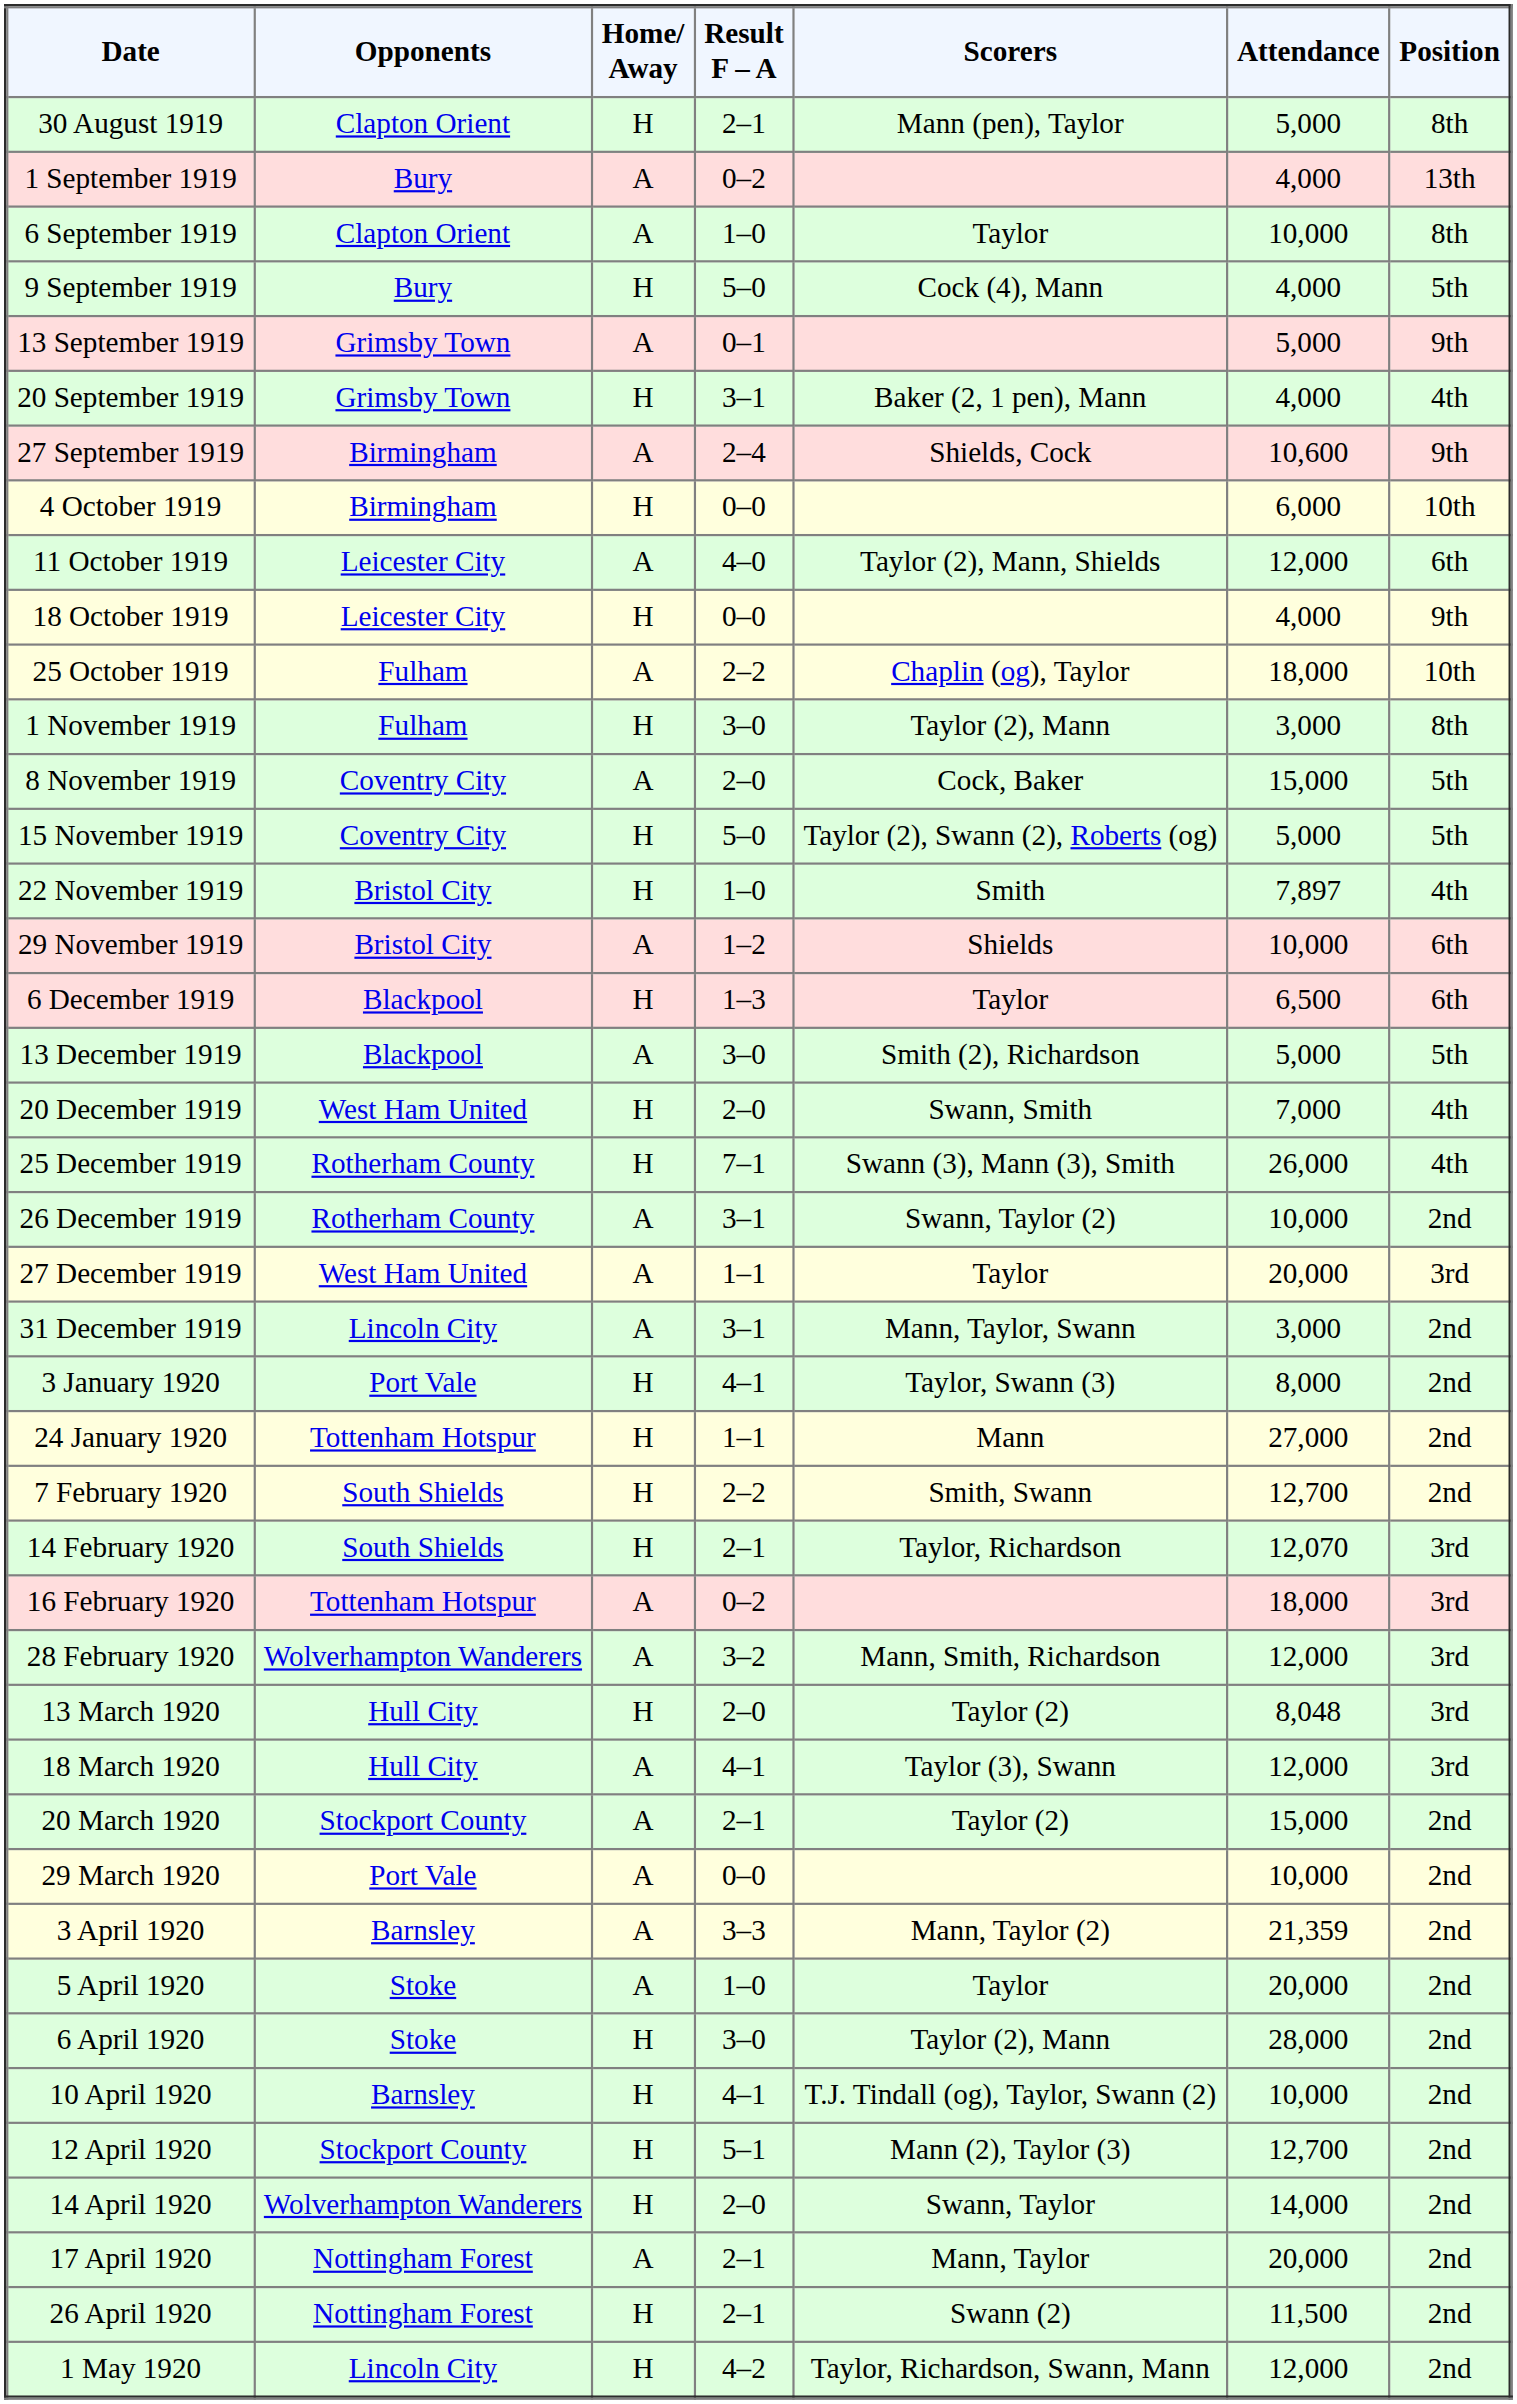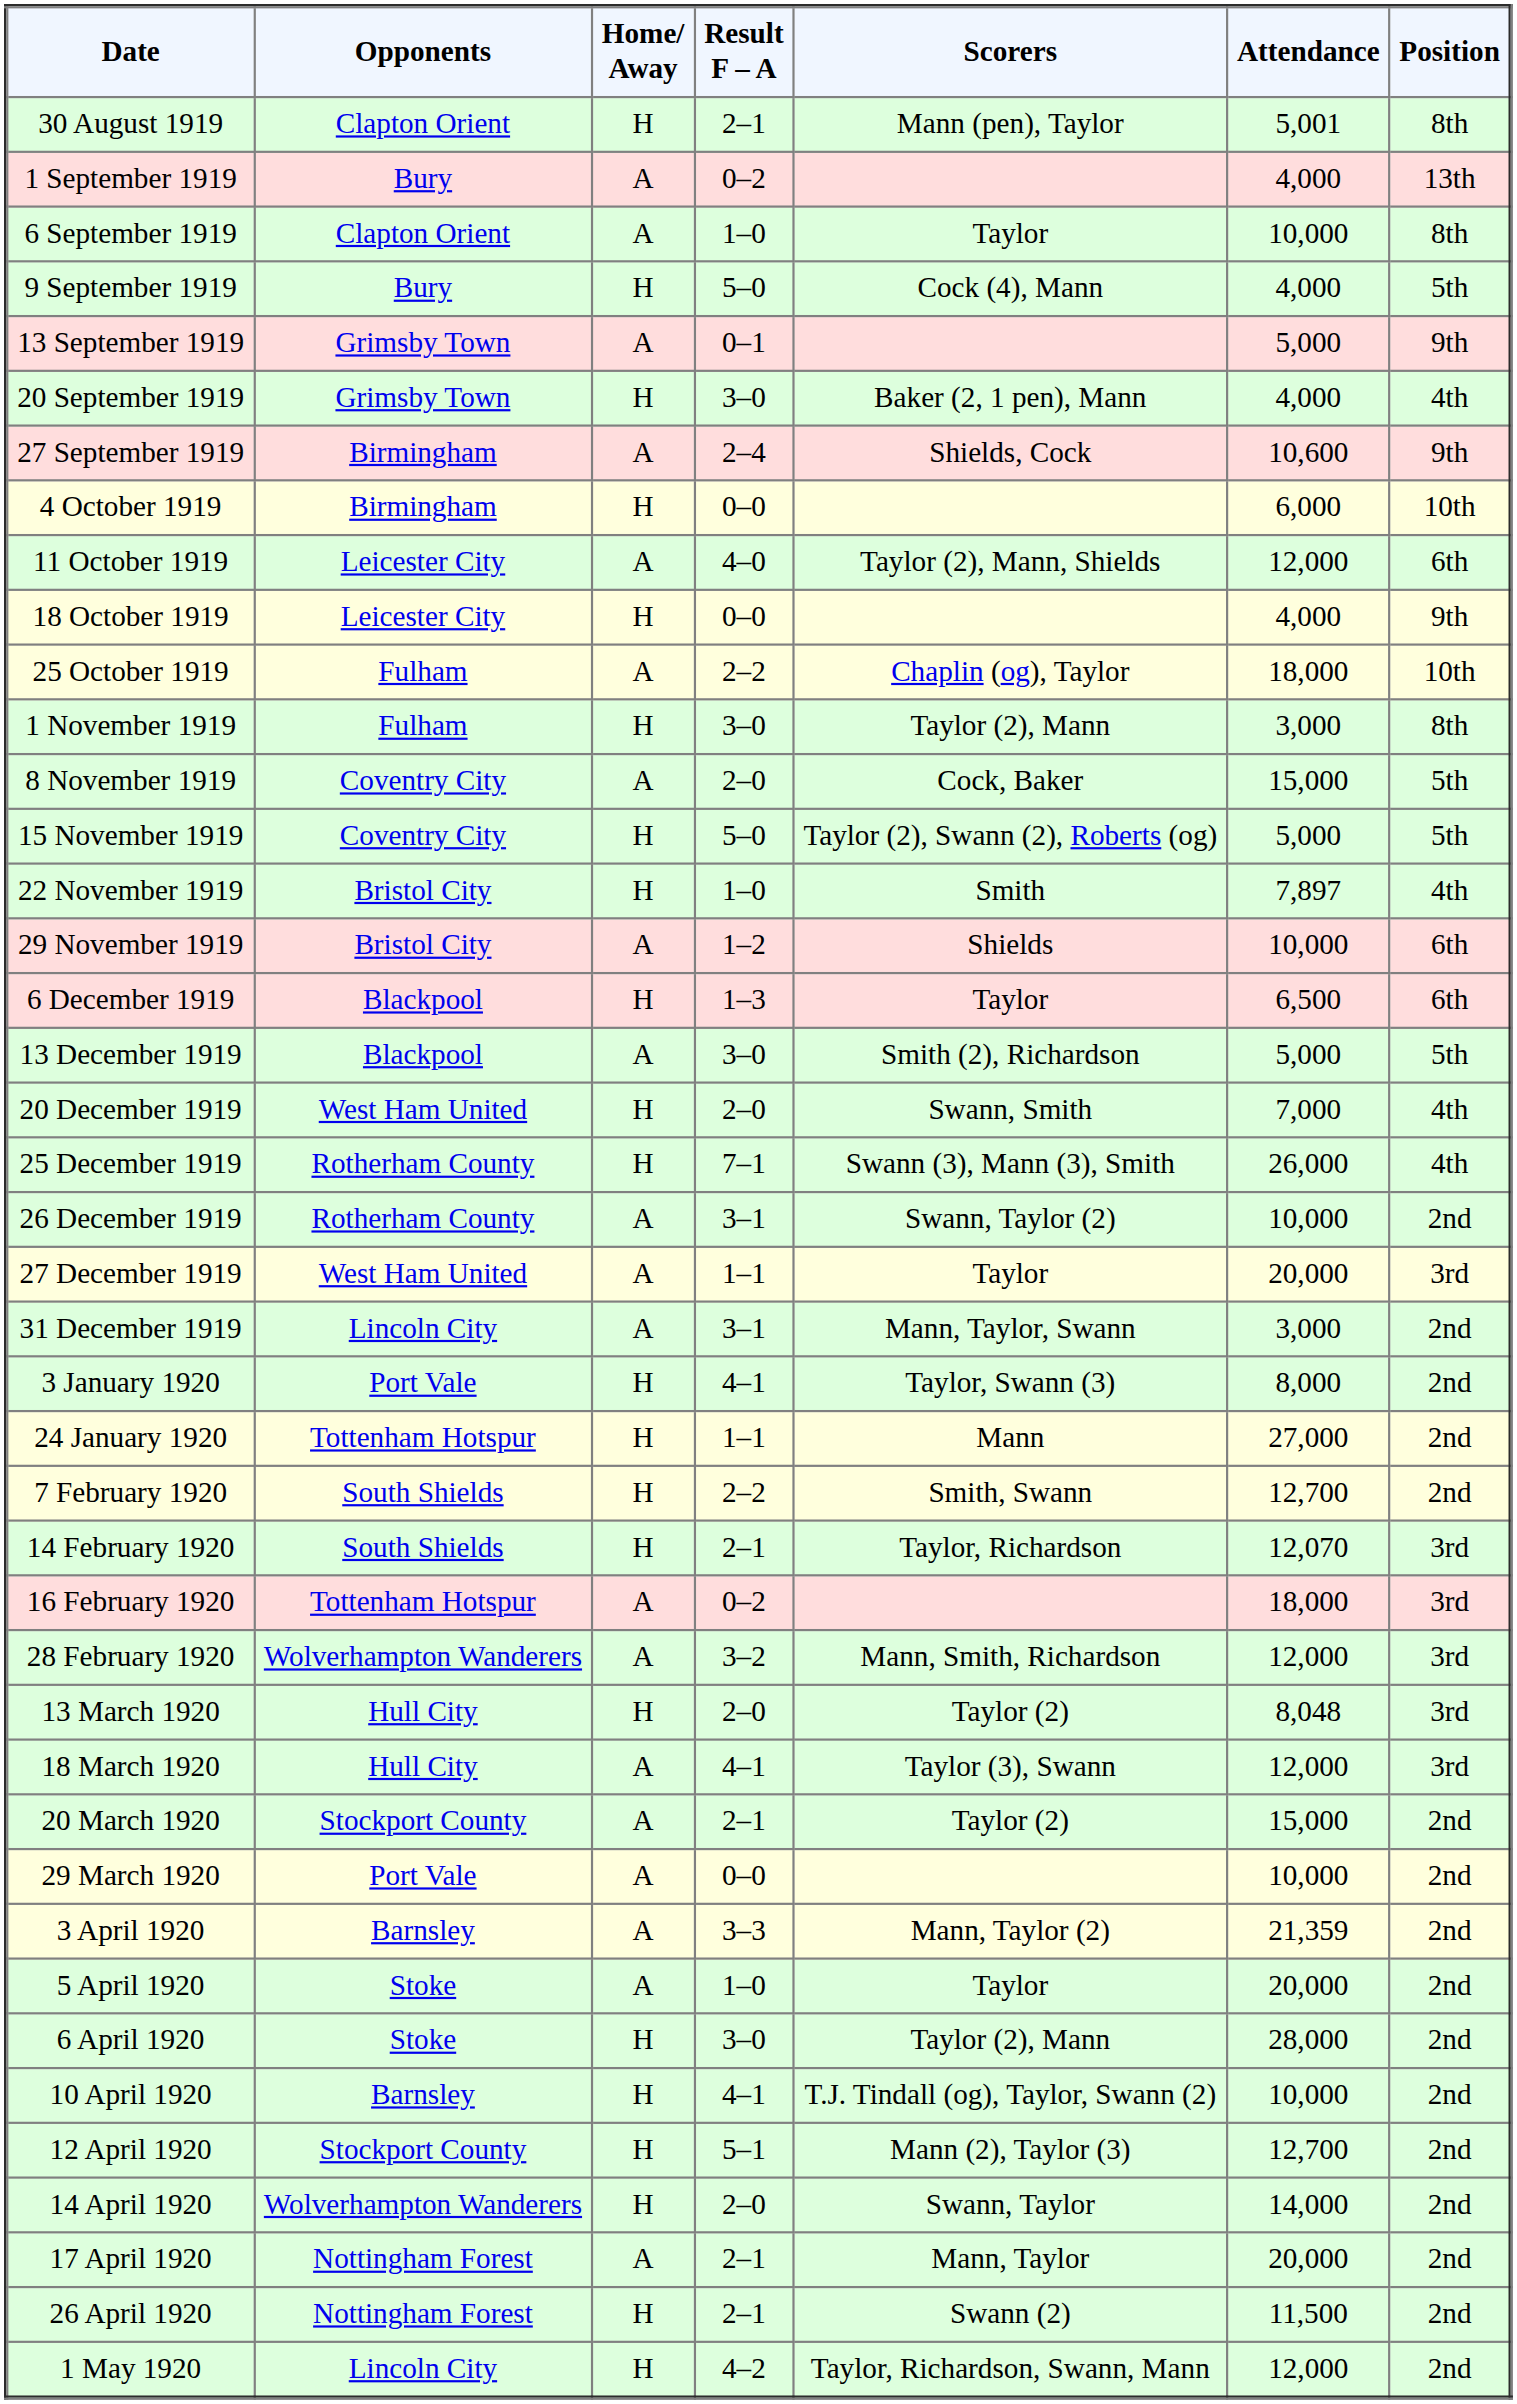 <table border="2" cellpadding="4" style="border-collapse:collapse; text-align:center; font-size:smaller;">
 <tr style="background:#f0f6ff;">
 <th><strong>Date</strong></th>
 <th><strong>Opponents</strong></th>
 <th><strong>Home/<br>Away</strong></th>
 <th><strong>Result<br>F – A</strong></th>
 <th><strong>Scorers</strong></th>
 <th><strong>Attendance</strong></th>
 <th><strong>Position</strong></th>
 </tr>
 <tr style="background:#dfd;">
 <td>30 August 1919</td>
 <td><a href='#'>Clapton Orient</a></td>
 <td>H</td>
 <td>2–1</td>
 <td>Mann (pen), Taylor</td>
-<td>5,000</td>
+<td>5,001</td>
 <td>8th</td>
 </tr>
 <tr style="background:#fdd;">
 <td>1 September 1919</td>
 <td><a href='#'>Bury</a></td>
 <td>A</td>
 <td>0–2</td>
 <td></td>
 <td>4,000</td>
 <td>13th</td>
 </tr>
 <tr style="background:#dfd;">
 <td>6 September 1919</td>
 <td><a href='#'>Clapton Orient</a></td>
 <td>A</td>
 <td>1–0</td>
 <td>Taylor</td>
 <td>10,000</td>
 <td>8th</td>
 </tr>
 <tr style="background:#dfd;">
 <td>9 September 1919</td>
 <td><a href='#'>Bury</a></td>
 <td>H</td>
 <td>5–0</td>
 <td>Cock (4), Mann</td>
 <td>4,000</td>
 <td>5th</td>
 </tr>
 <tr style="background:#fdd;">
 <td>13 September 1919</td>
 <td><a href='#'>Grimsby Town</a></td>
 <td>A</td>
 <td>0–1</td>
 <td></td>
 <td>5,000</td>
 <td>9th</td>
 </tr>
 <tr style="background:#dfd;">
 <td>20 September 1919</td>
 <td><a href='#'>Grimsby Town</a></td>
 <td>H</td>
-<td>3–1</td>
+<td>3–0</td>
 <td>Baker (2, 1 pen), Mann</td>
 <td>4,000</td>
 <td>4th</td>
 </tr>
 <tr style="background:#fdd;">
 <td>27 September 1919</td>
 <td><a href='#'>Birmingham</a></td>
 <td>A</td>
 <td>2–4</td>
 <td>Shields, Cock</td>
 <td>10,600</td>
 <td>9th</td>
 </tr>
 <tr style="background:#ffd;">
 <td>4 October 1919</td>
 <td><a href='#'>Birmingham</a></td>
 <td>H</td>
 <td>0–0</td>
 <td></td>
 <td>6,000</td>
 <td>10th</td>
 </tr>
 <tr style="background:#dfd;">
 <td>11 October 1919</td>
 <td><a href='#'>Leicester City</a></td>
 <td>A</td>
 <td>4–0</td>
 <td>Taylor (2), Mann, Shields</td>
 <td>12,000</td>
 <td>6th</td>
 </tr>
 <tr style="background:#ffd;">
 <td>18 October 1919</td>
 <td><a href='#'>Leicester City</a></td>
 <td>H</td>
 <td>0–0</td>
 <td></td>
 <td>4,000</td>
 <td>9th</td>
 </tr>
 <tr style="background:#ffd;">
 <td>25 October 1919</td>
 <td><a href='#'>Fulham</a></td>
 <td>A</td>
 <td>2–2</td>
 <td><a href='#'>Chaplin</a> (<a href='#'>og</a>), Taylor</td>
 <td>18,000</td>
 <td>10th</td>
 </tr>
 <tr style="background:#dfd;">
 <td>1 November 1919</td>
 <td><a href='#'>Fulham</a></td>
 <td>H</td>
 <td>3–0</td>
 <td>Taylor (2), Mann</td>
 <td>3,000</td>
 <td>8th</td>
 </tr>
 <tr style="background:#dfd;">
 <td>8 November 1919</td>
 <td><a href='#'>Coventry City</a></td>
 <td>A</td>
 <td>2–0</td>
 <td>Cock, Baker</td>
 <td>15,000</td>
 <td>5th</td>
 </tr>
 <tr style="background:#dfd;">
 <td>15 November 1919</td>
 <td><a href='#'>Coventry City</a></td>
 <td>H</td>
 <td>5–0</td>
 <td>Taylor (2), Swann (2), <a href='#'>Roberts</a> (og)</td>
 <td>5,000</td>
 <td>5th</td>
 </tr>
 <tr style="background:#dfd;">
 <td>22 November 1919</td>
 <td><a href='#'>Bristol City</a></td>
 <td>H</td>
 <td>1–0</td>
 <td>Smith</td>
 <td>7,897</td>
 <td>4th</td>
 </tr>
 <tr style="background:#fdd;">
 <td>29 November 1919</td>
 <td><a href='#'>Bristol City</a></td>
 <td>A</td>
 <td>1–2</td>
 <td>Shields</td>
 <td>10,000</td>
 <td>6th</td>
 </tr>
 <tr style="background:#fdd;">
 <td>6 December 1919</td>
 <td><a href='#'>Blackpool</a></td>
 <td>H</td>
 <td>1–3</td>
 <td>Taylor</td>
 <td>6,500</td>
 <td>6th</td>
 </tr>
 <tr style="background:#dfd;">
 <td>13 December 1919</td>
 <td><a href='#'>Blackpool</a></td>
 <td>A</td>
 <td>3–0</td>
 <td>Smith (2), Richardson</td>
 <td>5,000</td>
 <td>5th</td>
 </tr>
 <tr style="background:#dfd;">
 <td>20 December 1919</td>
 <td><a href='#'>West Ham United</a></td>
 <td>H</td>
 <td>2–0</td>
 <td>Swann, Smith</td>
 <td>7,000</td>
 <td>4th</td>
 </tr>
 <tr style="background:#dfd;">
 <td>25 December 1919</td>
 <td><a href='#'>Rotherham County</a></td>
 <td>H</td>
 <td>7–1</td>
 <td>Swann (3), Mann (3), Smith</td>
 <td>26,000</td>
 <td>4th</td>
 </tr>
 <tr style="background:#dfd;">
 <td>26 December 1919</td>
 <td><a href='#'>Rotherham County</a></td>
 <td>A</td>
 <td>3–1</td>
 <td>Swann, Taylor (2)</td>
 <td>10,000</td>
 <td>2nd</td>
 </tr>
 <tr style="background:#ffd;">
 <td>27 December 1919</td>
 <td><a href='#'>West Ham United</a></td>
 <td>A</td>
 <td>1–1</td>
 <td>Taylor</td>
 <td>20,000</td>
 <td>3rd</td>
 </tr>
 <tr style="background:#dfd;">
 <td>31 December 1919</td>
 <td><a href='#'>Lincoln City</a></td>
 <td>A</td>
 <td>3–1</td>
 <td>Mann, Taylor, Swann</td>
 <td>3,000</td>
 <td>2nd</td>
 </tr>
 <tr style="background:#dfd;">
 <td>3 January 1920</td>
 <td><a href='#'>Port Vale</a></td>
 <td>H</td>
 <td>4–1</td>
 <td>Taylor, Swann (3)</td>
 <td>8,000</td>
 <td>2nd</td>
 </tr>
 <tr style="background:#ffd;">
 <td>24 January 1920</td>
 <td><a href='#'>Tottenham Hotspur</a></td>
 <td>H</td>
 <td>1–1</td>
 <td>Mann</td>
 <td>27,000</td>
 <td>2nd</td>
 </tr>
 <tr style="background:#ffd;">
 <td>7 February 1920</td>
 <td><a href='#'>South Shields</a></td>
 <td>H</td>
 <td>2–2</td>
 <td>Smith, Swann</td>
 <td>12,700</td>
 <td>2nd</td>
 </tr>
 <tr style="background:#dfd;">
 <td>14 February 1920</td>
 <td><a href='#'>South Shields</a></td>
 <td>H</td>
 <td>2–1</td>
 <td>Taylor, Richardson</td>
 <td>12,070</td>
 <td>3rd</td>
 </tr>
 <tr style="background:#fdd;">
 <td>16 February 1920</td>
 <td><a href='#'>Tottenham Hotspur</a></td>
 <td>A</td>
 <td>0–2</td>
 <td></td>
 <td>18,000</td>
 <td>3rd</td>
 </tr>
 <tr style="background:#dfd;">
 <td>28 February 1920</td>
 <td><a href='#'>Wolverhampton Wanderers</a></td>
 <td>A</td>
 <td>3–2</td>
 <td>Mann, Smith, Richardson</td>
 <td>12,000</td>
 <td>3rd</td>
 </tr>
 <tr style="background:#dfd;">
 <td>13 March 1920</td>
 <td><a href='#'>Hull City</a></td>
 <td>H</td>
 <td>2–0</td>
 <td>Taylor (2)</td>
 <td>8,048</td>
 <td>3rd</td>
 </tr>
 <tr style="background:#dfd;">
 <td>18 March 1920</td>
 <td><a href='#'>Hull City</a></td>
 <td>A</td>
 <td>4–1</td>
 <td>Taylor (3), Swann</td>
 <td>12,000</td>
 <td>3rd</td>
 </tr>
 <tr style="background:#dfd;">
 <td>20 March 1920</td>
 <td><a href='#'>Stockport County</a></td>
 <td>A</td>
 <td>2–1</td>
 <td>Taylor (2)</td>
 <td>15,000</td>
 <td>2nd</td>
 </tr>
 <tr style="background:#ffd;">
 <td>29 March 1920</td>
 <td><a href='#'>Port Vale</a></td>
 <td>A</td>
 <td>0–0</td>
 <td></td>
 <td>10,000</td>
 <td>2nd</td>
 </tr>
 <tr style="background:#ffd;">
 <td>3 April 1920</td>
 <td><a href='#'>Barnsley</a></td>
 <td>A</td>
 <td>3–3</td>
 <td>Mann, Taylor (2)</td>
 <td>21,359</td>
 <td>2nd</td>
 </tr>
 <tr style="background:#dfd;">
 <td>5 April 1920</td>
 <td><a href='#'>Stoke</a></td>
 <td>A</td>
 <td>1–0</td>
 <td>Taylor</td>
 <td>20,000</td>
 <td>2nd</td>
 </tr>
 <tr style="background:#dfd;">
 <td>6 April 1920</td>
 <td><a href='#'>Stoke</a></td>
 <td>H</td>
 <td>3–0</td>
 <td>Taylor (2), Mann</td>
 <td>28,000</td>
 <td>2nd</td>
 </tr>
 <tr style="background:#dfd;">
 <td>10 April 1920</td>
 <td><a href='#'>Barnsley</a></td>
 <td>H</td>
 <td>4–1</td>
 <td>T.J. Tindall (og), Taylor, Swann (2)</td>
 <td>10,000</td>
 <td>2nd</td>
 </tr>
 <tr style="background:#dfd;">
 <td>12 April 1920</td>
 <td><a href='#'>Stockport County</a></td>
 <td>H</td>
 <td>5–1</td>
 <td>Mann (2), Taylor (3)</td>
 <td>12,700</td>
 <td>2nd</td>
 </tr>
 <tr style="background:#dfd;">
 <td>14 April 1920</td>
 <td><a href='#'>Wolverhampton Wanderers</a></td>
 <td>H</td>
 <td>2–0</td>
 <td>Swann, Taylor</td>
 <td>14,000</td>
 <td>2nd</td>
 </tr>
 <tr style="background:#dfd;">
 <td>17 April 1920</td>
 <td><a href='#'>Nottingham Forest</a></td>
 <td>A</td>
 <td>2–1</td>
 <td>Mann, Taylor</td>
 <td>20,000</td>
 <td>2nd</td>
 </tr>
 <tr style="background:#dfd;">
 <td>26 April 1920</td>
 <td><a href='#'>Nottingham Forest</a></td>
 <td>H</td>
 <td>2–1</td>
 <td>Swann (2)</td>
 <td>11,500</td>
 <td>2nd</td>
 </tr>
 <tr style="background:#dfd;">
 <td>1 May 1920</td>
 <td><a href='#'>Lincoln City</a></td>
 <td>H</td>
 <td>4–2</td>
 <td>Taylor, Richardson, Swann, Mann</td>
 <td>12,000</td>
 <td>2nd</td>
 </tr>
 </table>
